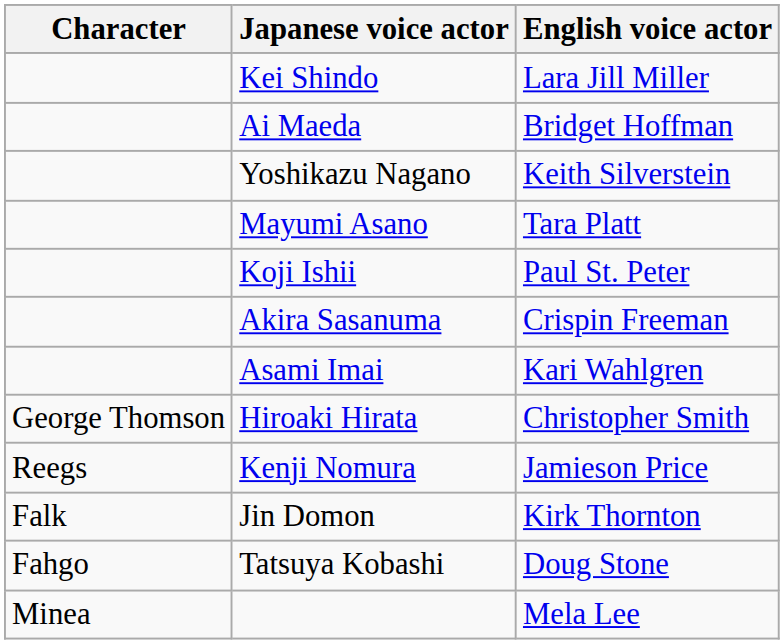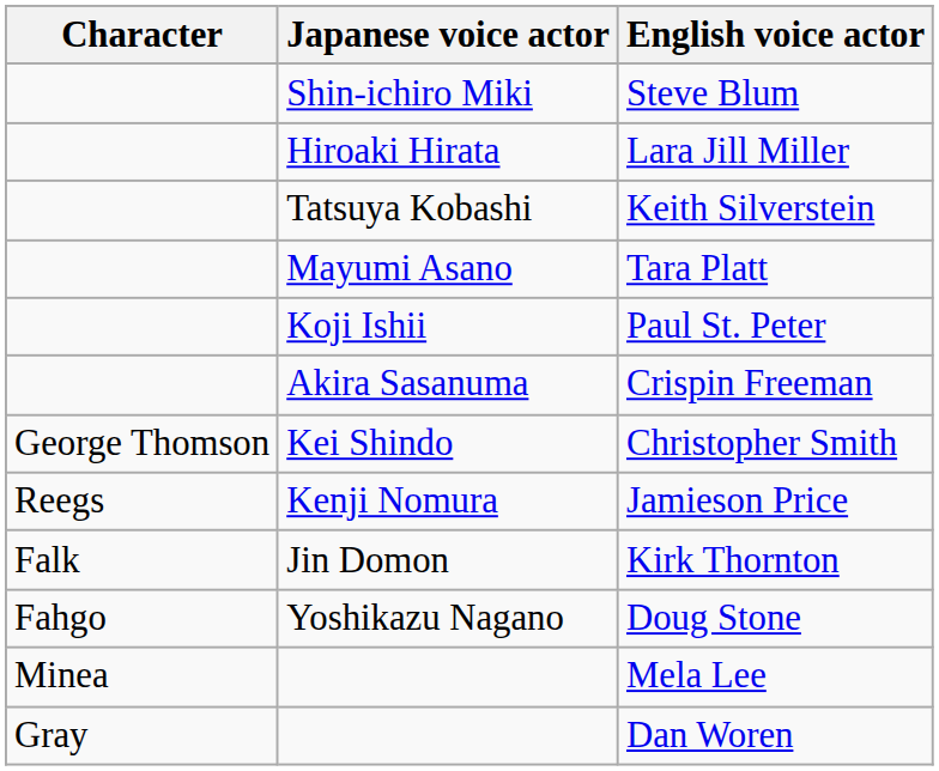 <table class="wikitable">
 <tr>
 <th>Character</th>
 <th>Japanese voice actor</th>
 <th>English voice actor</th>
 </tr>
 <tr>
 <td></td>
-<td><a href='#'>Kei Shindo</a></td>
+<td><a href='#'>Shin-ichiro Miki</a></td>
+<td><a href='#'>Steve Blum</a></td>
+</tr>
+<tr>
+<td></td>
+<td><a href='#'>Hiroaki Hirata</a></td>
 <td><a href='#'>Lara Jill Miller</a></td>
 </tr>
 <tr>
 <td></td>
-<td><a href='#'>Ai Maeda</a></td>
-<td><a href='#'>Bridget Hoffman</a></td>
-</tr>
-<tr>
-<td></td>
-<td>Yoshikazu Nagano</td>
+<td>Tatsuya Kobashi</td>
 <td><a href='#'>Keith Silverstein</a></td>
 </tr>
 <tr>
 <td></td>
 <td><a href='#'>Mayumi Asano</a></td>
 <td><a href='#'>Tara Platt</a></td>
 </tr>
 <tr>
 <td></td>
 <td><a href='#'>Koji Ishii</a></td>
 <td><a href='#'>Paul St. Peter</a></td>
 </tr>
 <tr>
 <td></td>
 <td><a href='#'>Akira Sasanuma</a></td>
 <td><a href='#'>Crispin Freeman</a></td>
 </tr>
 <tr>
-<td></td>
-<td><a href='#'>Asami Imai</a></td>
-<td><a href='#'>Kari Wahlgren</a></td>
-</tr>
-<tr>
 <td>George Thomson</td>
-<td><a href='#'>Hiroaki Hirata</a></td>
+<td><a href='#'>Kei Shindo</a></td>
 <td><a href='#'>Christopher Smith</a></td>
 </tr>
 <tr>
 <td>Reegs</td>
 <td><a href='#'>Kenji Nomura</a></td>
 <td><a href='#'>Jamieson Price</a></td>
 </tr>
 <tr>
 <td>Falk</td>
 <td>Jin Domon</td>
 <td><a href='#'>Kirk Thornton</a></td>
 </tr>
 <tr>
 <td>Fahgo</td>
-<td>Tatsuya Kobashi</td>
+<td>Yoshikazu Nagano</td>
 <td><a href='#'>Doug Stone</a></td>
 </tr>
 <tr>
 <td>Minea</td>
 <td></td>
 <td><a href='#'>Mela Lee</a></td>
 </tr>
+<tr>
+<td>Gray</td>
+<td></td>
+<td><a href='#'>Dan Woren</a></td>
+</tr>
 </table>
